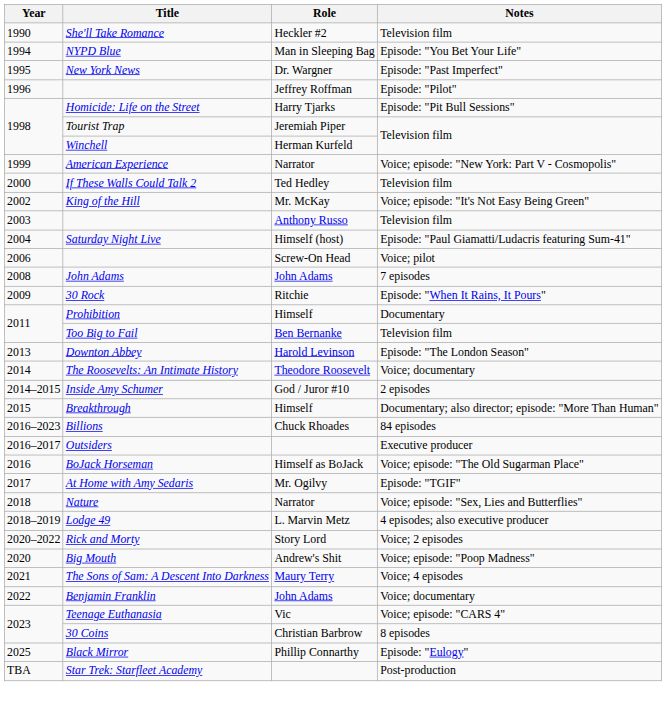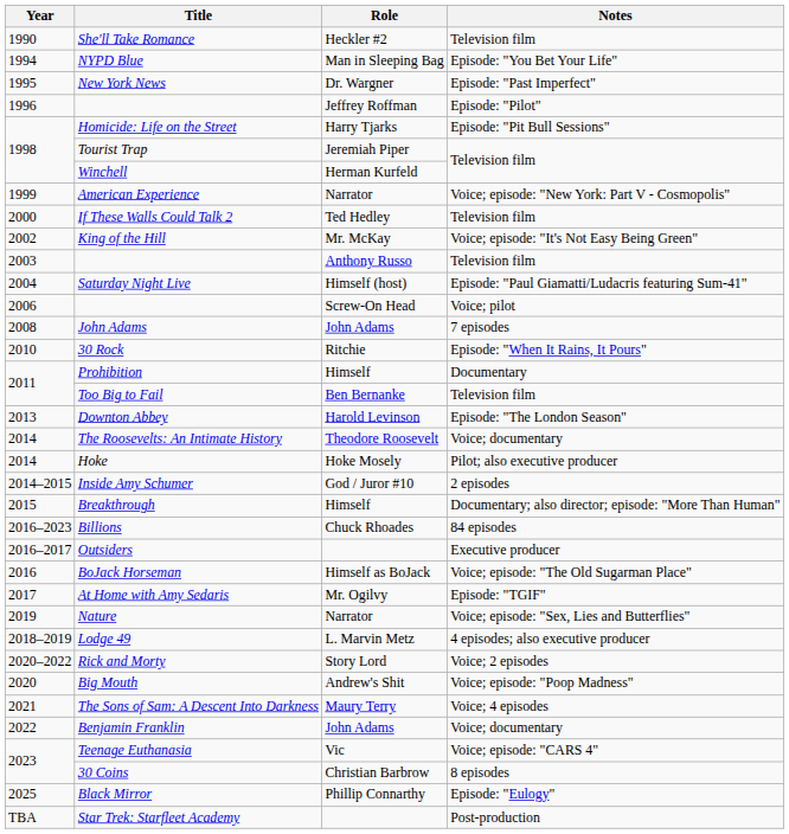 <table class="wikitable sortable unsortable">
 <tr>
 <th>Year</th>
 <th>Title</th>
 <th>Role</th>
 <th class="unsortable">Notes</th>
 </tr>
 <tr>
 <td>1990</td>
 <td><em><a href='#'>She'll Take Romance</a></em></td>
 <td>Heckler #2</td>
 <td>Television film</td>
 </tr>
 <tr>
 <td>1994</td>
 <td><em><a href='#'>NYPD Blue</a></em></td>
 <td>Man in Sleeping Bag</td>
 <td>Episode: "You Bet Your Life"</td>
 </tr>
 <tr>
 <td>1995</td>
 <td><em><a href='#'>New York News</a></em></td>
 <td>Dr. Wargner</td>
 <td>Episode: "Past Imperfect"</td>
 </tr>
 <tr>
 <td>1996</td>
 <td><em></em></td>
 <td>Jeffrey Roffman</td>
 <td>Episode: "Pilot"</td>
 </tr>
 <tr>
 <td rowspan="3">1998</td>
 <td><em><a href='#'>Homicide: Life on the Street</a></em></td>
 <td>Harry Tjarks</td>
 <td>Episode: "Pit Bull Sessions"</td>
 </tr>
 <tr>
 <td><em>Tourist Trap</em></td>
 <td>Jeremiah Piper</td>
 <td rowspan="2">Television film</td>
 </tr>
 <tr>
 <td><em><a href='#'>Winchell</a></em></td>
 <td>Herman Kurfeld</td>
 </tr>
 <tr>
 <td>1999</td>
 <td><em><a href='#'>American Experience</a></em></td>
 <td>Narrator</td>
 <td>Voice; episode: "New York: Part V - Cosmopolis"</td>
 </tr>
 <tr>
 <td>2000</td>
 <td><em><a href='#'>If These Walls Could Talk 2</a></em></td>
 <td>Ted Hedley</td>
 <td>Television film</td>
 </tr>
 <tr>
 <td>2002</td>
 <td><em><a href='#'>King of the Hill</a></em></td>
 <td>Mr. McKay</td>
 <td>Voice; episode: "It's Not Easy Being Green"</td>
 </tr>
 <tr>
 <td>2003</td>
 <td><em></em></td>
 <td><a href='#'>Anthony Russo</a></td>
 <td>Television film</td>
 </tr>
 <tr>
 <td>2004</td>
 <td><em><a href='#'>Saturday Night Live</a></em></td>
 <td>Himself (host)</td>
 <td>Episode: "Paul Giamatti/Ludacris featuring Sum-41"</td>
 </tr>
 <tr>
 <td>2006</td>
 <td><em></em></td>
 <td>Screw-On Head</td>
 <td>Voice; pilot</td>
 </tr>
 <tr>
 <td>2008</td>
 <td><em><a href='#'>John Adams</a></em></td>
 <td><a href='#'>John Adams</a></td>
 <td>7 episodes</td>
 </tr>
 <tr>
-<td>2009</td>
+<td>2010</td>
 <td><em><a href='#'>30 Rock</a></em></td>
 <td>Ritchie</td>
 <td>Episode: "<a href='#'>When It Rains, It Pours</a>"</td>
 </tr>
 <tr>
 <td rowspan="2">2011</td>
 <td><em><a href='#'>Prohibition</a></em></td>
 <td>Himself</td>
 <td>Documentary</td>
 </tr>
 <tr>
 <td><em><a href='#'>Too Big to Fail</a></em></td>
 <td><a href='#'>Ben Bernanke</a></td>
 <td>Television film</td>
 </tr>
 <tr>
 <td>2013</td>
 <td><em><a href='#'>Downton Abbey</a></em></td>
 <td><a href='#'>Harold Levinson</a></td>
 <td>Episode: "The London Season"</td>
 </tr>
 <tr>
 <td>2014</td>
 <td><em><a href='#'>The Roosevelts: An Intimate History</a></em></td>
 <td><a href='#'>Theodore Roosevelt</a></td>
 <td>Voice; documentary</td>
+</tr>
+<tr>
+<td>2014</td>
+<td><em>Hoke</em></td>
+<td>Hoke Mosely</td>
+<td>Pilot; also executive producer</td>
 </tr>
 <tr>
 <td>2014–2015</td>
 <td><em><a href='#'>Inside Amy Schumer</a></em></td>
 <td>God / Juror #10</td>
 <td>2 episodes</td>
 </tr>
 <tr>
 <td>2015</td>
 <td><em><a href='#'>Breakthrough</a></em></td>
 <td>Himself</td>
 <td>Documentary; also director; episode: "More Than Human"</td>
 </tr>
 <tr>
 <td>2016–2023</td>
 <td><em><a href='#'>Billions</a></em></td>
 <td>Chuck Rhoades</td>
 <td>84 episodes</td>
 </tr>
 <tr>
 <td>2016–2017</td>
 <td><em><a href='#'>Outsiders</a></em></td>
 <td></td>
 <td>Executive producer</td>
 </tr>
 <tr>
 <td>2016</td>
 <td><em><a href='#'>BoJack Horseman</a></em></td>
 <td>Himself as BoJack</td>
 <td>Voice; episode: "The Old Sugarman Place"</td>
 </tr>
 <tr>
 <td>2017</td>
 <td><em><a href='#'>At Home with Amy Sedaris</a></em></td>
 <td>Mr. Ogilvy</td>
 <td>Episode: "TGIF"</td>
 </tr>
 <tr>
-<td>2018</td>
+<td>2019</td>
 <td><em><a href='#'>Nature</a></em></td>
 <td>Narrator</td>
 <td>Voice; episode: "Sex, Lies and Butterflies"</td>
 </tr>
 <tr>
 <td>2018–2019</td>
 <td><em><a href='#'>Lodge 49</a></em></td>
 <td>L. Marvin Metz</td>
 <td>4 episodes; also executive producer</td>
 </tr>
 <tr>
 <td>2020–2022</td>
 <td><em><a href='#'>Rick and Morty</a></em></td>
 <td>Story Lord</td>
 <td>Voice; 2 episodes</td>
 </tr>
 <tr>
 <td>2020</td>
 <td><em><a href='#'>Big Mouth</a></em></td>
 <td>Andrew's Shit</td>
 <td>Voice; episode: "Poop Madness"</td>
 </tr>
 <tr>
 <td>2021</td>
 <td><em><a href='#'>The Sons of Sam: A Descent Into Darkness</a></em></td>
 <td><a href='#'>Maury Terry</a></td>
 <td>Voice; 4 episodes</td>
 </tr>
 <tr>
 <td>2022</td>
 <td><em><a href='#'>Benjamin Franklin</a></em></td>
 <td><a href='#'>John Adams</a></td>
 <td>Voice; documentary</td>
 </tr>
 <tr>
 <td rowspan="2">2023</td>
 <td><em><a href='#'>Teenage Euthanasia</a></em></td>
 <td>Vic</td>
 <td>Voice; episode: "CARS 4"</td>
 </tr>
 <tr>
 <td><em><a href='#'>30 Coins</a></em></td>
 <td>Christian Barbrow</td>
 <td>8 episodes</td>
 </tr>
 <tr>
 <td>2025</td>
 <td><em><a href='#'>Black Mirror</a></em></td>
 <td>Phillip Connarthy</td>
 <td>Episode: "<a href='#'>Eulogy</a>"</td>
 </tr>
 <tr>
 <td>TBA</td>
 <td><em><a href='#'>Star Trek: Starfleet Academy</a></em></td>
 <td></td>
 <td>Post-production</td>
 </tr>
 </table>
